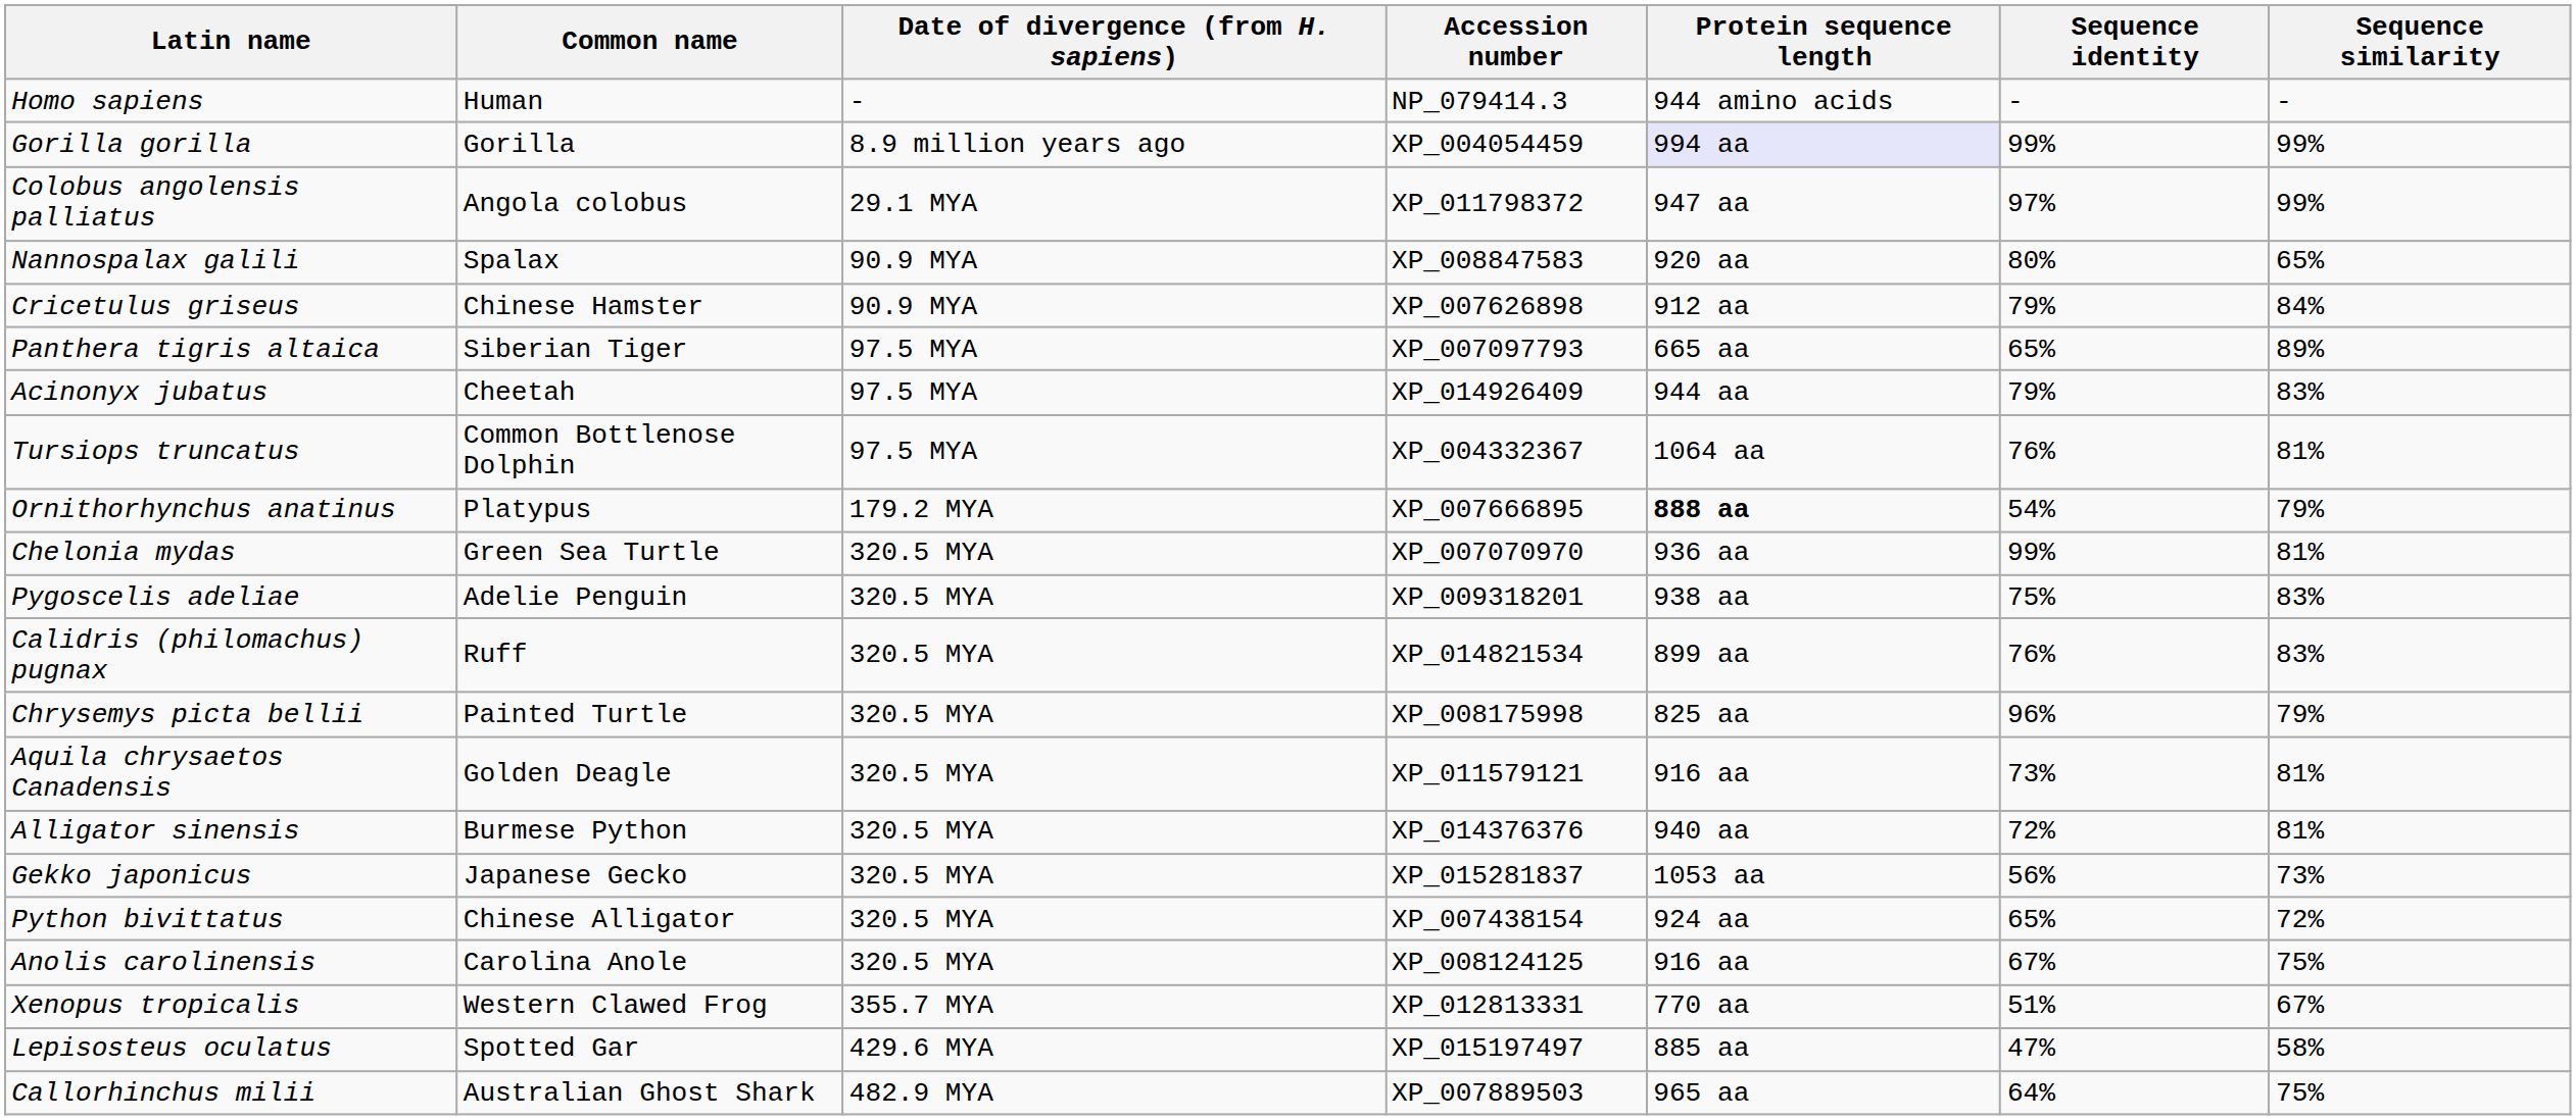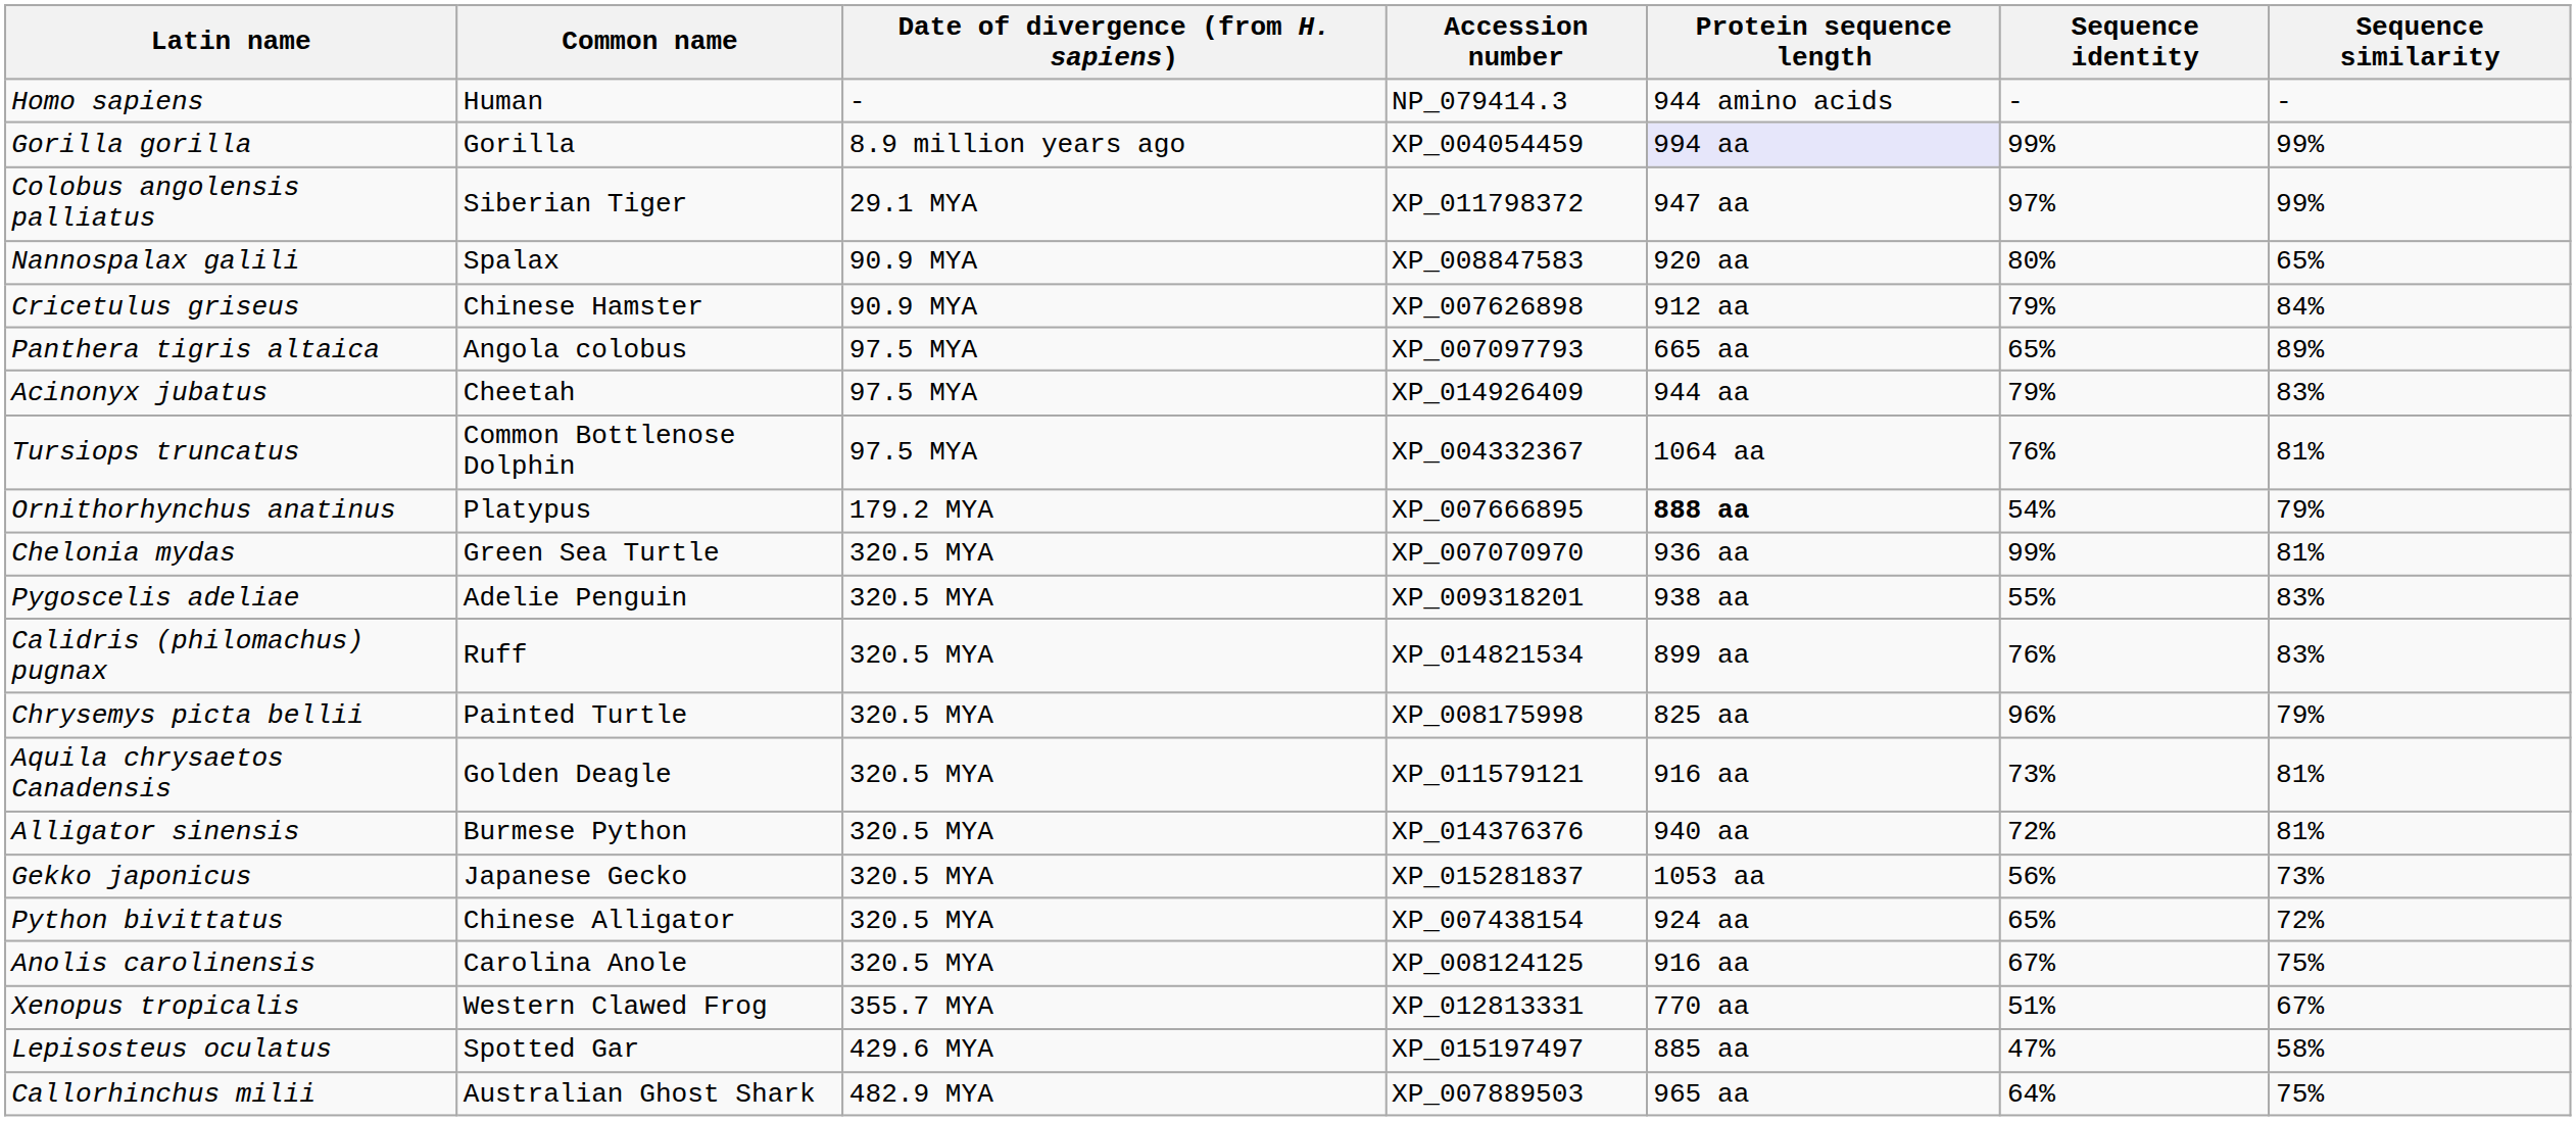 <table class="wikitable sortable">
 <tr>
 <th>Latin name</th>
 <th>Common name</th>
 <th>Date of divergence (from <em>H. sapiens</em>)</th>
 <th>Accession number</th>
 <th>Protein sequence length</th>
 <th>Sequence identity</th>
 <th>Sequence similarity</th>
 </tr>
 <tr>
 <td><em>Homo sapiens</em></td>
 <td>Human</td>
 <td>-</td>
 <td>NP_079414.3</td>
 <td>944 amino acids</td>
 <td>-</td>
 <td>-</td>
 </tr>
 <tr>
 <td><em>Gorilla gorilla</em></td>
 <td>Gorilla</td>
 <td>8.9 million years ago</td>
 <td>XP_004054459</td>
 <td style="background: lavender;">994 aa</td>
 <td>99%</td>
 <td>99%</td>
 </tr>
 <tr>
 <td><em>Colobus angolensis palliatus </em></td>
-<td>Angola colobus</td>
+<td>Siberian Tiger</td>
 <td>29.1 MYA</td>
 <td>XP_011798372</td>
 <td>947 aa</td>
 <td>97%</td>
 <td>99%</td>
 </tr>
 <tr>
 <td><em>Nannospalax galili</em></td>
 <td>Spalax</td>
 <td>90.9 MYA</td>
 <td>XP_008847583</td>
 <td>920 aa</td>
 <td>80%</td>
 <td>65%</td>
 </tr>
 <tr>
 <td><em>Cricetulus griseus</em></td>
 <td>Chinese Hamster</td>
 <td>90.9 MYA</td>
 <td>XP_007626898</td>
 <td>912 aa</td>
 <td>79%</td>
 <td>84%</td>
 </tr>
 <tr>
 <td><em>Panthera tigris altaica</em></td>
-<td>Siberian Tiger</td>
+<td>Angola colobus</td>
 <td>97.5 MYA</td>
 <td>XP_007097793</td>
 <td>665 aa</td>
 <td>65%</td>
 <td>89%</td>
 </tr>
 <tr>
 <td><em>Acinonyx jubatus</em></td>
 <td>Cheetah</td>
 <td>97.5 MYA</td>
 <td>XP_014926409</td>
 <td>944 aa</td>
 <td>79%</td>
 <td>83%</td>
 </tr>
 <tr>
 <td><em>Tursiops truncatus</em></td>
 <td>Common Bottlenose Dolphin</td>
 <td>97.5 MYA</td>
 <td>XP_004332367</td>
 <td>1064 aa</td>
 <td>76%</td>
 <td>81%</td>
 </tr>
 <tr>
 <td><em>Ornithorhynchus anatinus</em></td>
 <td>Platypus</td>
 <td>179.2 MYA</td>
 <td>XP_007666895</td>
 <td><strong>888 aa</strong></td>
 <td>54%</td>
 <td>79%</td>
 </tr>
 <tr>
 <td><em>Chelonia mydas</em></td>
 <td>Green Sea Turtle</td>
 <td>320.5 MYA</td>
 <td>XP_007070970</td>
 <td>936 aa</td>
 <td>99%</td>
 <td>81%</td>
 </tr>
 <tr>
 <td><em>Pygoscelis adeliae</em></td>
 <td>Adelie Penguin</td>
 <td>320.5 MYA</td>
 <td>XP_009318201</td>
 <td>938 aa</td>
-<td>75%</td>
+<td>55%</td>
 <td>83%</td>
 </tr>
 <tr>
 <td><em>Calidris (philomachus) pugnax</em></td>
 <td>Ruff</td>
 <td>320.5 MYA</td>
 <td>XP_014821534</td>
 <td>899 aa</td>
 <td>76%</td>
 <td>83%</td>
 </tr>
 <tr>
 <td><em>Chrysemys picta bellii</em></td>
 <td>Painted Turtle</td>
 <td>320.5 MYA</td>
 <td>XP_008175998</td>
 <td>825 aa</td>
 <td>96%</td>
 <td>79%</td>
 </tr>
 <tr>
 <td><em>Aquila chrysaetos Canadensis</em></td>
 <td>Golden Deagle</td>
 <td>320.5 MYA</td>
 <td>XP_011579121</td>
 <td>916 aa</td>
 <td>73%</td>
 <td>81%</td>
 </tr>
 <tr>
 <td><em>Alligator sinensis</em></td>
 <td>Burmese Python</td>
 <td>320.5 MYA</td>
 <td>XP_014376376</td>
 <td>940 aa</td>
 <td>72%</td>
 <td>81%</td>
 </tr>
 <tr>
 <td><em>Gekko japonicus</em></td>
 <td>Japanese Gecko</td>
 <td>320.5 MYA</td>
 <td>XP_015281837</td>
 <td>1053 aa</td>
 <td>56%</td>
 <td>73%</td>
 </tr>
 <tr>
 <td><em>Python bivittatus</em></td>
 <td>Chinese Alligator</td>
 <td>320.5 MYA</td>
 <td>XP_007438154</td>
 <td>924 aa</td>
 <td>65%</td>
 <td>72%</td>
 </tr>
 <tr>
 <td><em>Anolis carolinensis</em></td>
 <td>Carolina Anole</td>
 <td>320.5 MYA</td>
 <td>XP_008124125</td>
 <td>916 aa</td>
 <td>67%</td>
 <td>75%</td>
 </tr>
 <tr>
 <td><em>Xenopus tropicalis</em></td>
 <td>Western Clawed Frog</td>
 <td>355.7 MYA</td>
 <td>XP_012813331</td>
 <td>770 aa</td>
 <td>51%</td>
 <td>67%</td>
 </tr>
 <tr>
 <td><em>Lepisosteus oculatus</em></td>
 <td>Spotted Gar</td>
 <td>429.6 MYA</td>
 <td>XP_015197497</td>
 <td>885 aa</td>
 <td>47%</td>
 <td>58%</td>
 </tr>
 <tr>
 <td><em>Callorhinchus milii</em></td>
 <td>Australian Ghost Shark</td>
 <td>482.9 MYA</td>
 <td>XP_007889503</td>
 <td>965 aa</td>
 <td>64%</td>
 <td>75%</td>
 </tr>
 </table>
